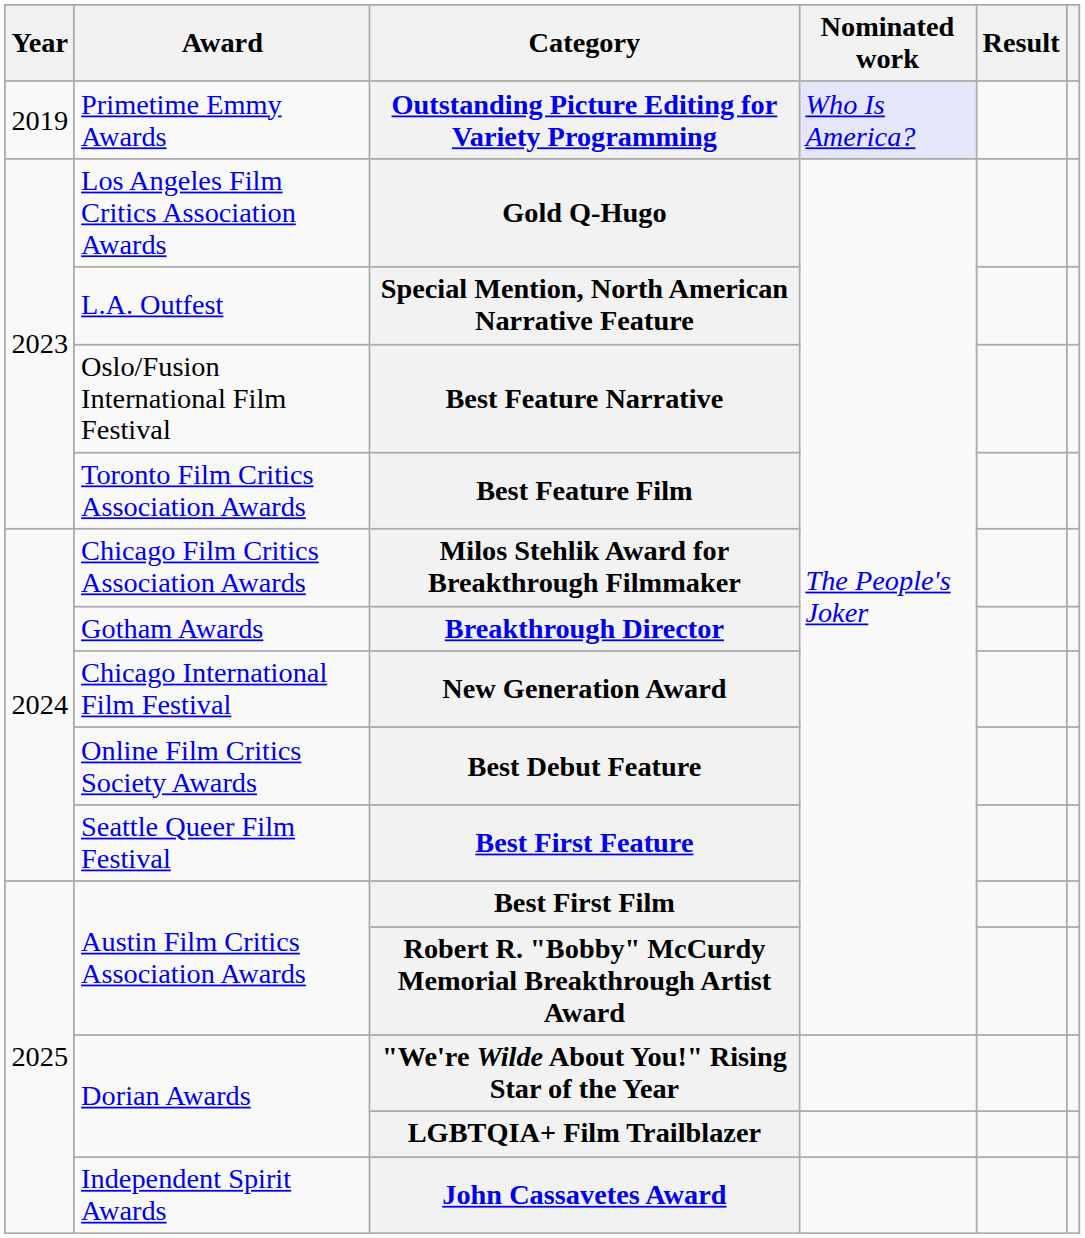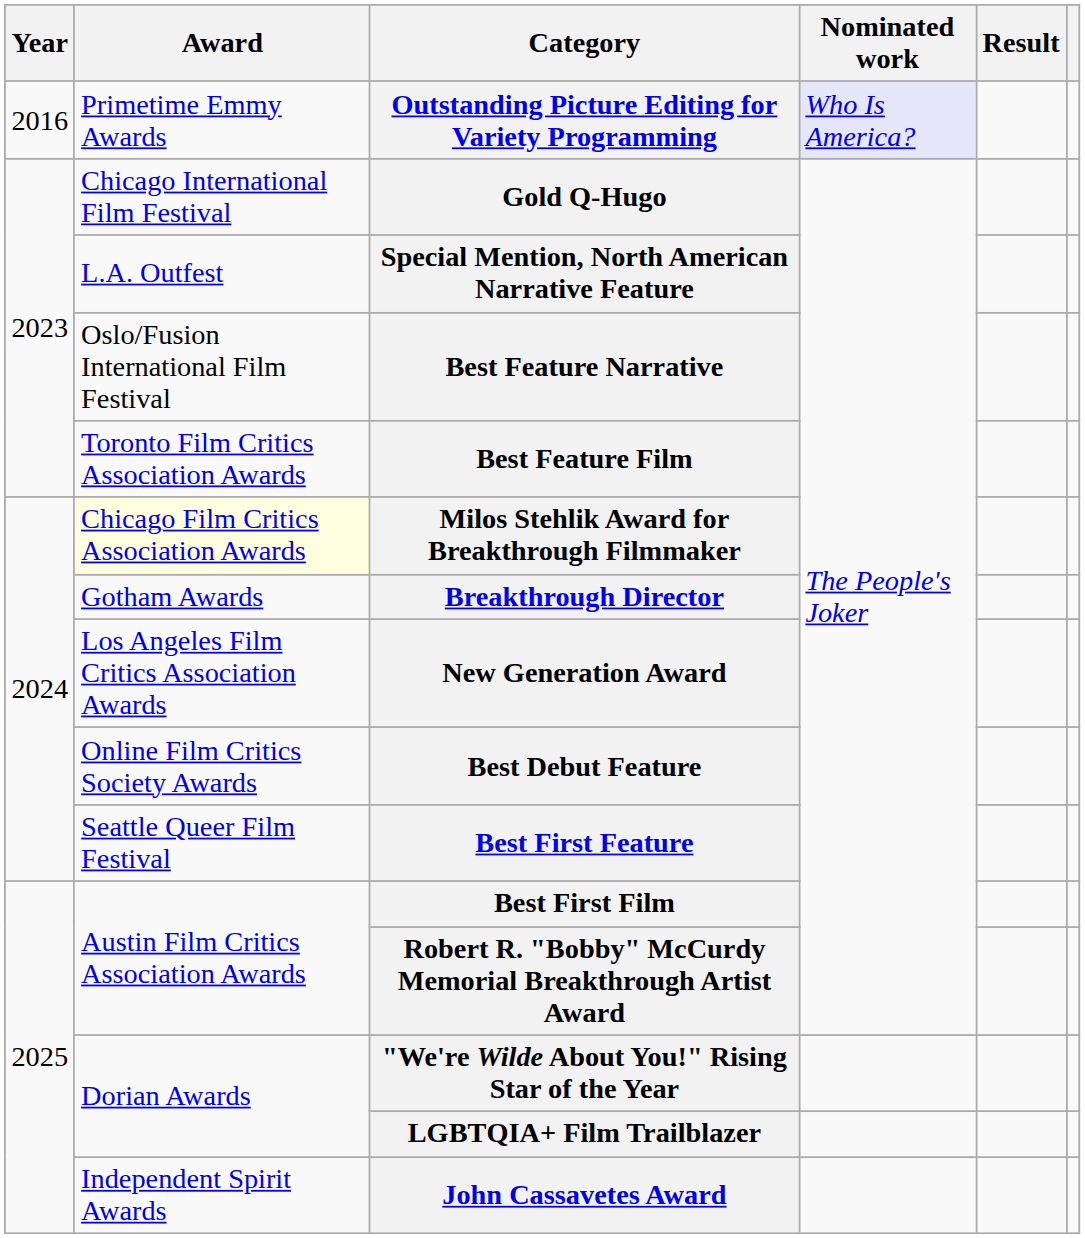 <table class="wikitable sortable plainrowheaders">
 <tr>
 <th scope="col">Year</th>
 <th scope="col">Award</th>
 <th scope="col">Category</th>
 <th scope="col">Nominated work</th>
 <th scope="col">Result</th>
 <th scope="col" class="unsortable"></th>
 </tr>
 <tr>
-<td>2019</td>
+<td>2016</td>
 <td><a href='#'>Primetime Emmy Awards</a></td>
 <th scope="row"><a href='#'>Outstanding Picture Editing for Variety Programming</a></th>
 <td style="background: lavender;"><em><a href='#'>Who Is America?</a></em></td>
 <td></td>
 <td></td>
 </tr>
 <tr>
 <td rowspan="4">2023</td>
-<td><a href='#'>Los Angeles Film Critics Association Awards</a></td>
+<td><a href='#'>Chicago International Film Festival</a></td>
 <th scope="row">Gold Q-Hugo</th>
 <td rowspan="11"><em><a href='#'>The People's Joker</a></em></td>
 <td></td>
 <td></td>
 </tr>
 <tr>
 <td><a href='#'>L.A. Outfest</a></td>
 <th scope="row">Special Mention, North American Narrative Feature</th>
 <td></td>
 <td></td>
 </tr>
 <tr>
 <td>Oslo/Fusion International Film Festival</td>
 <th scope="row">Best Feature Narrative</th>
 <td></td>
 <td></td>
 </tr>
 <tr>
 <td><a href='#'>Toronto Film Critics Association Awards</a></td>
 <th scope="row">Best Feature Film</th>
 <td></td>
 <td></td>
 </tr>
 <tr>
 <td rowspan="5">2024</td>
-<td><a href='#'>Chicago Film Critics Association Awards</a></td>
+<td style="background: lightyellow;"><a href='#'>Chicago Film Critics Association Awards</a></td>
 <th scope="row">Milos Stehlik Award for Breakthrough Filmmaker</th>
 <td></td>
 <td></td>
 </tr>
 <tr>
 <td><a href='#'>Gotham Awards</a></td>
 <th scope="row"><a href='#'>Breakthrough Director</a></th>
 <td></td>
 <td></td>
 </tr>
 <tr>
-<td><a href='#'>Chicago International Film Festival</a></td>
+<td><a href='#'>Los Angeles Film Critics Association Awards</a></td>
 <th scope="row">New Generation Award</th>
 <td></td>
 <td></td>
 </tr>
 <tr>
 <td><a href='#'>Online Film Critics Society Awards</a></td>
 <th scope="row">Best Debut Feature</th>
 <td></td>
 <td></td>
 </tr>
 <tr>
 <td><a href='#'>Seattle Queer Film Festival</a></td>
 <th scope="row"><a href='#'>Best First Feature</a></th>
 <td></td>
 <td></td>
 </tr>
 <tr>
 <td rowspan="5">2025</td>
 <td rowspan="2"><a href='#'>Austin Film Critics Association Awards</a></td>
 <th scope="row">Best First Film</th>
 <td></td>
 <td></td>
 </tr>
 <tr>
 <th scope="row">Robert R. "Bobby" McCurdy Memorial Breakthrough Artist Award</th>
 <td></td>
 <td></td>
 </tr>
 <tr>
 <td rowspan="2"><a href='#'>Dorian Awards</a></td>
 <th scope="row">"We're <em>Wilde</em> About You!" Rising Star of the Year</th>
 <td></td>
 <td></td>
 <td></td>
 </tr>
 <tr>
 <th scope="row">LGBTQIA+ Film Trailblazer</th>
 <td></td>
 <td></td>
 <td></td>
 </tr>
 <tr>
 <td><a href='#'>Independent Spirit Awards</a></td>
 <th scope="row"><a href='#'>John Cassavetes Award</a></th>
 <td></td>
 <td></td>
 <td></td>
 </tr>
 </table>
